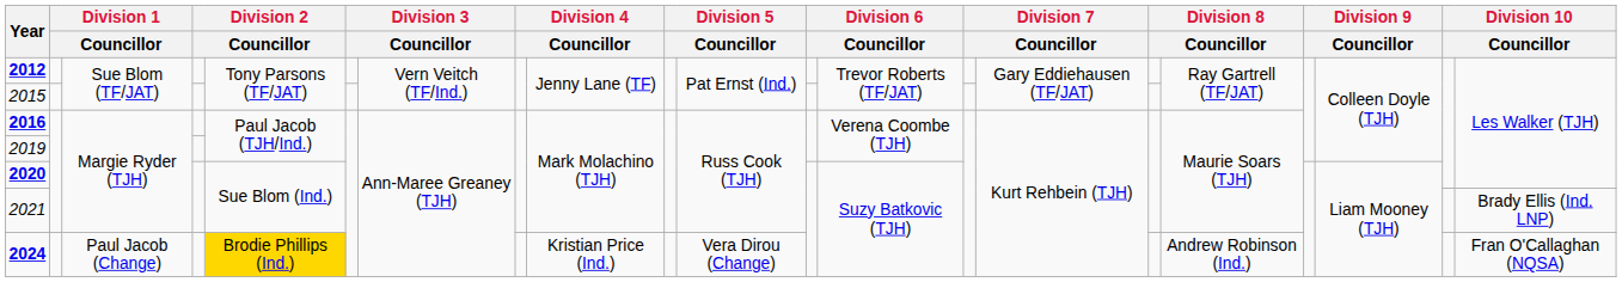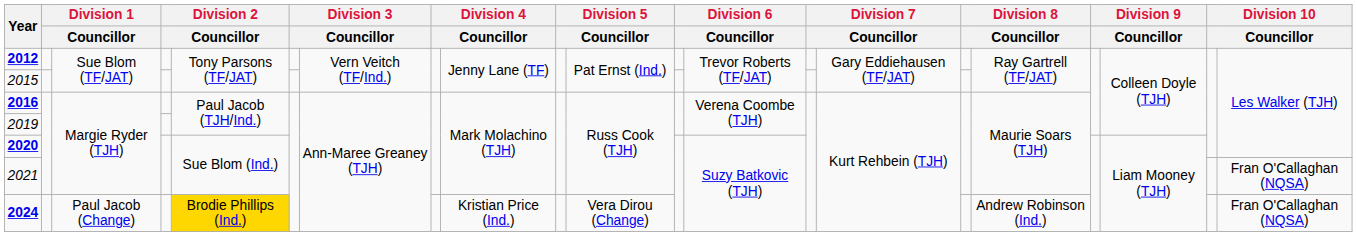 <table class="wikitable">
 <tr>
 <th rowspan="2">Year</th>
 <th style="color:crimson"; colspan="2">Division 1</th>
 <th style="color:crimson"; colspan="2">Division 2</th>
 <th style="color:crimson"; colspan="2">Division 3</th>
 <th style="color:crimson"; colspan="2">Division 4</th>
 <th style="color:crimson"; colspan="2">Division 5</th>
 <th style="color:crimson"; colspan="2">Division 6</th>
 <th style="color:crimson"; colspan="2">Division 7</th>
 <th style="color:crimson"; colspan="2">Division 8</th>
 <th style="color:crimson"; colspan="2">Division 9</th>
 <th style="color:crimson"; colspan="2">Division 10</th>
 </tr>
 <tr>
 <th colspan="2">Councillor</th>
 <th colspan="2">Councillor</th>
 <th colspan="2">Councillor</th>
 <th colspan="2">Councillor</th>
 <th colspan="2">Councillor</th>
 <th colspan="2">Councillor</th>
 <th colspan="2">Councillor</th>
 <th colspan="2">Councillor</th>
 <th colspan="2">Councillor</th>
 <th colspan="2">Councillor</th>
 </tr>
 <tr>
 <td><strong><a href='#'>2012</a></strong></td>
 <td rowspan="1" width="1px" > </td>
 <td rowspan="2"; align="center">Sue Blom (<a href='#'>TF</a>/<a href='#'>JAT</a>)</td>
 <td rowspan="1" width="1px" > </td>
 <td rowspan="2"; align="center">Tony Parsons (<a href='#'>TF</a>/<a href='#'>JAT</a>)</td>
 <td rowspan="1" width="1px" > </td>
 <td rowspan="2"; align="center">Vern Veitch (<a href='#'>TF</a>/<a href='#'>Ind.</a>)</td>
 <td rowspan="2" width="1px" > </td>
 <td rowspan="2"; align="center">Jenny Lane (<a href='#'>TF</a>)</td>
 <td rowspan="2" width="1px" > </td>
 <td rowspan="2"; align="center">Pat Ernst (<a href='#'>Ind.</a>)</td>
 <td rowspan="1" width="1px" > </td>
 <td rowspan="2"; align="center">Trevor Roberts (<a href='#'>TF</a>/<a href='#'>JAT</a>)</td>
 <td rowspan="1" width="1px" > </td>
 <td rowspan="2"; align="center">Gary Eddiehausen (<a href='#'>TF</a>/<a href='#'>JAT</a>)</td>
 <td rowspan="1" width="1px" > </td>
 <td rowspan="2"; align="center">Ray Gartrell (<a href='#'>TF</a>/<a href='#'>JAT</a>)</td>
 <td rowspan="4" width="1px" > </td>
 <td rowspan="4"; align="center">Colleen Doyle (<a href='#'>TJH</a>)</td>
 <td rowspan="5" width="1px" > </td>
 <td rowspan="5"; align="center"><a href='#'>Les Walker</a> (<a href='#'>TJH</a>)</td>
 </tr>
 <tr>
 <td><em>2015</em></td>
 <td rowspan="1" width="1px" > </td>
 <td rowspan="1" width="1px" > </td>
 <td rowspan="1" width="1px" > </td>
 <td rowspan="1" width="1px" > </td>
 <td rowspan="1" width="1px" > </td>
 <td rowspan="1" width="1px" > </td>
 </tr>
 <tr>
 <td><strong><a href='#'>2016</a></strong></td>
 <td rowspan="4" width="1px" > </td>
 <td rowspan="4"; align="center">Margie Ryder (<a href='#'>TJH</a>)</td>
 <td rowspan="1" width="1px" > </td>
 <td rowspan="2"; align="center">Paul Jacob (<a href='#'>TJH</a>/<a href='#'>Ind.</a>)</td>
 <td rowspan="5" width="1px" > </td>
 <td rowspan="5"; align="center">Ann-Maree Greaney (<a href='#'>TJH</a>)</td>
 <td rowspan="4" width="1px" > </td>
 <td rowspan="4"; align="center">Mark Molachino (<a href='#'>TJH</a>)</td>
 <td rowspan="4" width="1px" > </td>
 <td rowspan="4"; align="center">Russ Cook (<a href='#'>TJH</a>)</td>
 <td rowspan="2" width="1px" > </td>
 <td rowspan="2"; align="center">Verena Coombe (<a href='#'>TJH</a>)</td>
 <td rowspan="5" width="1px" > </td>
 <td rowspan="5"; align="center">Kurt Rehbein (<a href='#'>TJH</a>)</td>
 <td rowspan="4" width="1px" > </td>
 <td rowspan="4"; align="center">Maurie Soars (<a href='#'>TJH</a>)</td>
 </tr>
 <tr>
 <td><em>2019</em></td>
 <td rowspan="1" width="1px" > </td>
 </tr>
 <tr>
 <td><strong><a href='#'>2020</a></strong></td>
 <td rowspan="2" width="1px" > </td>
 <td rowspan="2"; align="center">Sue Blom (<a href='#'>Ind.</a>)</td>
 <td rowspan="3" width="1px" > </td>
 <td rowspan="3"; align="center"><a href='#'>Suzy Batkovic</a> (<a href='#'>TJH</a>)</td>
 <td rowspan="3" width="1px" > </td>
 <td rowspan="3"; align="center">Liam Mooney (<a href='#'>TJH</a>)</td>
 </tr>
 <tr>
 <td><em>2021</em></td>
 <td rowspan="1" width="1px" > </td>
-<td rowspan="1"; align="center">Brady Ellis (<a href='#'>Ind. LNP</a>)</td>
+<td rowspan="1"; align="center">Fran O'Callaghan (<a href='#'>NQSA</a>)</td>
 </tr>
 <tr>
 <td><strong><a href='#'>2024</a></strong></td>
 <td rowspan="1" width="1px" > </td>
 <td rowspan="1"; align="center">Paul Jacob (<a href='#'>Change</a>)</td>
 <td rowspan="1" width="1px" > </td>
 <td rowspan="1"; align="center" style="background: gold;">Brodie Phillips (<a href='#'>Ind.</a>)</td>
 <td rowspan="1" width="1px" > </td>
 <td rowspan="1"; align="center">Kristian Price (<a href='#'>Ind.</a>)</td>
 <td rowspan="1" width="1px" > </td>
 <td rowspan="1"; align="center">Vera Dirou (<a href='#'>Change</a>)</td>
 <td rowspan="1" width="1px" > </td>
 <td rowspan="1"; align="center">Andrew Robinson (<a href='#'>Ind.</a>)</td>
 <td rowspan="1" width="1px" > </td>
 <td rowspan="1"; align="center">Fran O'Callaghan (<a href='#'>NQSA</a>)</td>
 </tr>
 </table>
